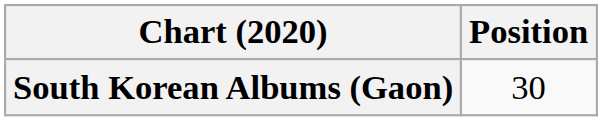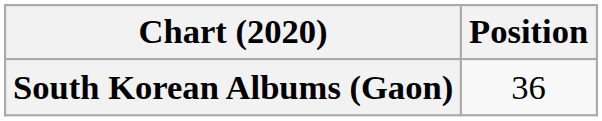 <table class="wikitable plainrowheaders" style="text-align:center">
 <tr>
 <th scope="col">Chart (2020)</th>
 <th scope="col">Position</th>
 </tr>
 <tr>
 <th scope="row">South Korean Albums (Gaon)</th>
-<td>30</td>
+<td>36</td>
 </tr>
 </table>
